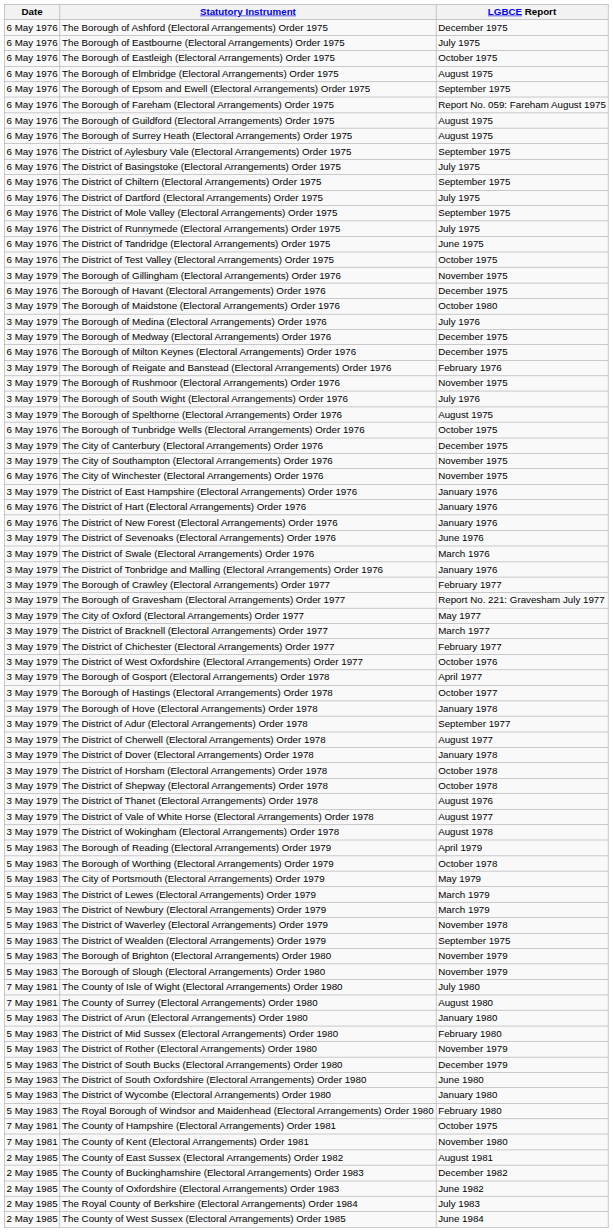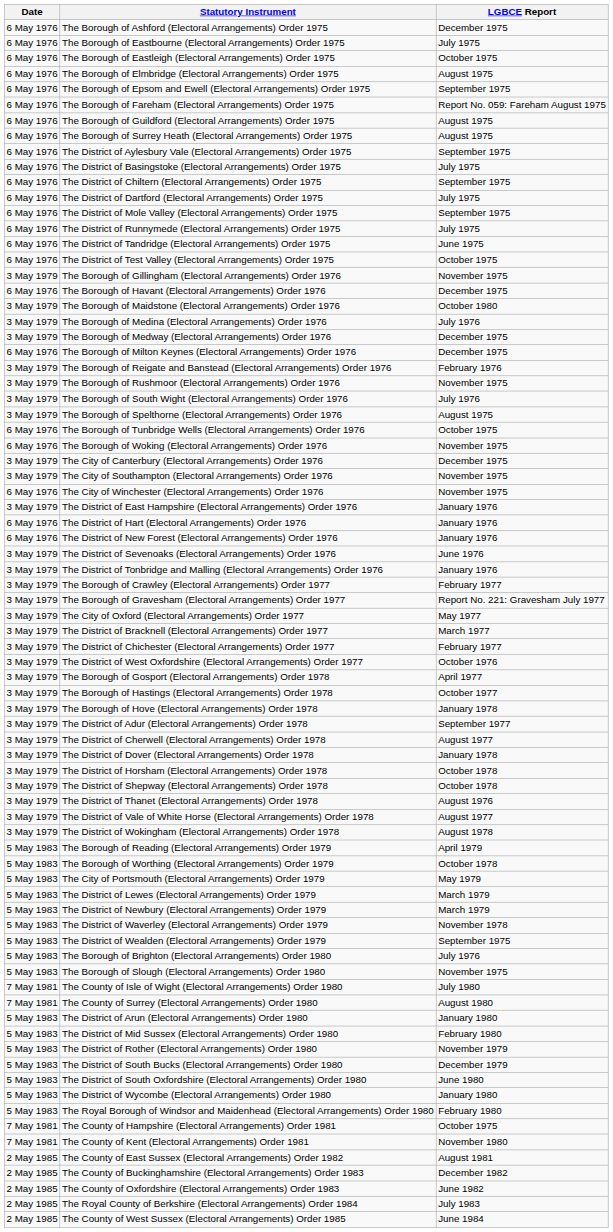 <table class="wikitable sortable">
 <tr>
 <th>Date</th>
 <th><a href='#'>Statutory Instrument</a></th>
 <th><a href='#'>LGBCE</a> Report</th>
 </tr>
 <tr>
 <td>6 May 1976</td>
 <td>The Borough of Ashford (Electoral Arrangements) Order 1975</td>
 <td> December 1975</td>
 </tr>
 <tr>
 <td>6 May 1976</td>
 <td>The Borough of Eastbourne (Electoral Arrangements) Order 1975</td>
 <td> July 1975</td>
 </tr>
 <tr>
 <td>6 May 1976</td>
 <td>The Borough of Eastleigh (Electoral Arrangements) Order 1975</td>
 <td> October 1975</td>
 </tr>
 <tr>
 <td>6 May 1976</td>
 <td>The Borough of Elmbridge (Electoral Arrangements) Order 1975</td>
 <td> August 1975</td>
 </tr>
 <tr>
 <td>6 May 1976</td>
 <td>The Borough of Epsom and Ewell (Electoral Arrangements) Order 1975</td>
 <td> September 1975</td>
 </tr>
 <tr>
 <td>6 May 1976</td>
 <td>The Borough of Fareham (Electoral Arrangements) Order 1975</td>
 <td>Report No. 059: Fareham August 1975</td>
 </tr>
 <tr>
 <td>6 May 1976</td>
 <td>The Borough of Guildford (Electoral Arrangements) Order 1975</td>
 <td> August 1975</td>
 </tr>
 <tr>
 <td>6 May 1976</td>
 <td>The Borough of Surrey Heath (Electoral Arrangements) Order 1975</td>
 <td> August 1975</td>
 </tr>
 <tr>
 <td>6 May 1976</td>
 <td>The District of Aylesbury Vale (Electoral Arrangements) Order 1975</td>
 <td> September 1975</td>
 </tr>
 <tr>
 <td>6 May 1976</td>
 <td>The District of Basingstoke (Electoral Arrangements) Order 1975</td>
 <td> July 1975</td>
 </tr>
 <tr>
 <td>6 May 1976</td>
 <td>The District of Chiltern (Electoral Arrangements) Order 1975</td>
 <td> September 1975</td>
 </tr>
 <tr>
 <td>6 May 1976</td>
 <td>The District of Dartford (Electoral Arrangements) Order 1975</td>
 <td> July 1975</td>
 </tr>
 <tr>
 <td>6 May 1976</td>
 <td>The District of Mole Valley (Electoral Arrangements) Order 1975</td>
 <td> September 1975</td>
 </tr>
 <tr>
 <td>6 May 1976</td>
 <td>The District of Runnymede (Electoral Arrangements) Order 1975</td>
 <td> July 1975</td>
 </tr>
 <tr>
 <td>6 May 1976</td>
 <td>The District of Tandridge (Electoral Arrangements) Order 1975</td>
 <td> June 1975</td>
 </tr>
 <tr>
 <td>6 May 1976</td>
 <td>The District of Test Valley (Electoral Arrangements) Order 1975</td>
 <td> October 1975</td>
 </tr>
 <tr>
 <td>3 May 1979</td>
 <td>The Borough of Gillingham (Electoral Arrangements) Order 1976</td>
 <td> November 1975</td>
 </tr>
 <tr>
 <td>6 May 1976</td>
 <td>The Borough of Havant (Electoral Arrangements) Order 1976</td>
 <td> December 1975</td>
 </tr>
 <tr>
 <td>3 May 1979</td>
 <td>The Borough of Maidstone (Electoral Arrangements) Order 1976</td>
 <td> October 1980</td>
 </tr>
 <tr>
 <td>3 May 1979</td>
 <td>The Borough of Medina (Electoral Arrangements) Order 1976</td>
 <td> July 1976</td>
 </tr>
 <tr>
 <td>3 May 1979</td>
 <td>The Borough of Medway (Electoral Arrangements) Order 1976</td>
 <td> December 1975</td>
 </tr>
 <tr>
 <td>6 May 1976</td>
 <td>The Borough of Milton Keynes (Electoral Arrangements) Order 1976</td>
 <td> December 1975</td>
 </tr>
 <tr>
 <td>3 May 1979</td>
 <td>The Borough of Reigate and Banstead (Electoral Arrangements) Order 1976</td>
 <td> February 1976</td>
 </tr>
 <tr>
 <td>3 May 1979</td>
 <td>The Borough of Rushmoor (Electoral Arrangements) Order 1976</td>
 <td> November 1975</td>
 </tr>
 <tr>
 <td>3 May 1979</td>
 <td>The Borough of South Wight (Electoral Arrangements) Order 1976</td>
 <td> July 1976</td>
 </tr>
 <tr>
 <td>3 May 1979</td>
 <td>The Borough of Spelthorne (Electoral Arrangements) Order 1976</td>
 <td> August 1975</td>
 </tr>
 <tr>
 <td>6 May 1976</td>
 <td>The Borough of Tunbridge Wells (Electoral Arrangements) Order 1976</td>
 <td> October 1975</td>
 </tr>
 <tr>
+<td>6 May 1976</td>
+<td>The Borough of Woking (Electoral Arrangements) Order 1976</td>
+<td> November 1975</td>
+</tr>
+<tr>
 <td>3 May 1979</td>
 <td>The City of Canterbury (Electoral Arrangements) Order 1976</td>
 <td> December 1975</td>
 </tr>
 <tr>
 <td>3 May 1979</td>
 <td>The City of Southampton (Electoral Arrangements) Order 1976</td>
 <td> November 1975</td>
 </tr>
 <tr>
 <td>6 May 1976</td>
 <td>The City of Winchester (Electoral Arrangements) Order 1976</td>
 <td> November 1975</td>
 </tr>
 <tr>
 <td>3 May 1979</td>
 <td>The District of East Hampshire (Electoral Arrangements) Order 1976</td>
 <td> January 1976</td>
 </tr>
 <tr>
 <td>6 May 1976</td>
 <td>The District of Hart (Electoral Arrangements) Order 1976</td>
 <td> January 1976</td>
 </tr>
 <tr>
 <td>6 May 1976</td>
 <td>The District of New Forest (Electoral Arrangements) Order 1976</td>
 <td> January 1976</td>
 </tr>
 <tr>
 <td>3 May 1979</td>
 <td>The District of Sevenoaks (Electoral Arrangements) Order 1976</td>
 <td> June 1976</td>
-</tr>
-<tr>
-<td>3 May 1979</td>
-<td>The District of Swale (Electoral Arrangements) Order 1976</td>
-<td> March 1976</td>
 </tr>
 <tr>
 <td>3 May 1979</td>
 <td>The District of Tonbridge and Malling (Electoral Arrangements) Order 1976</td>
 <td> January 1976</td>
 </tr>
 <tr>
 <td>3 May 1979</td>
 <td>The Borough of Crawley (Electoral Arrangements) Order 1977</td>
 <td> February 1977</td>
 </tr>
 <tr>
 <td>3 May 1979</td>
 <td>The Borough of Gravesham (Electoral Arrangements) Order 1977</td>
 <td>Report No. 221: Gravesham July 1977</td>
 </tr>
 <tr>
 <td>3 May 1979</td>
 <td>The City of Oxford (Electoral Arrangements) Order 1977</td>
 <td> May 1977</td>
 </tr>
 <tr>
 <td>3 May 1979</td>
 <td>The District of Bracknell (Electoral Arrangements) Order 1977</td>
 <td> March 1977</td>
 </tr>
 <tr>
 <td>3 May 1979</td>
 <td>The District of Chichester (Electoral Arrangements) Order 1977</td>
 <td> February 1977</td>
 </tr>
 <tr>
 <td>3 May 1979</td>
 <td>The District of West Oxfordshire (Electoral Arrangements) Order 1977</td>
 <td> October 1976</td>
 </tr>
 <tr>
 <td>3 May 1979</td>
 <td>The Borough of Gosport (Electoral Arrangements) Order 1978</td>
 <td> April 1977</td>
 </tr>
 <tr>
 <td>3 May 1979</td>
 <td>The Borough of Hastings (Electoral Arrangements) Order 1978</td>
 <td> October 1977</td>
 </tr>
 <tr>
 <td>3 May 1979</td>
 <td>The Borough of Hove (Electoral Arrangements) Order 1978</td>
 <td> January 1978</td>
 </tr>
 <tr>
 <td>3 May 1979</td>
 <td>The District of Adur (Electoral Arrangements) Order 1978</td>
 <td> September 1977</td>
 </tr>
 <tr>
 <td>3 May 1979</td>
 <td>The District of Cherwell (Electoral Arrangements) Order 1978</td>
 <td> August 1977</td>
 </tr>
 <tr>
 <td>3 May 1979</td>
 <td>The District of Dover (Electoral Arrangements) Order 1978</td>
 <td> January 1978</td>
 </tr>
 <tr>
 <td>3 May 1979</td>
 <td>The District of Horsham (Electoral Arrangements) Order 1978</td>
 <td> October 1978</td>
 </tr>
 <tr>
 <td>3 May 1979</td>
 <td>The District of Shepway (Electoral Arrangements) Order 1978</td>
 <td> October 1978</td>
 </tr>
 <tr>
 <td>3 May 1979</td>
 <td>The District of Thanet (Electoral Arrangements) Order 1978</td>
 <td> August 1976</td>
 </tr>
 <tr>
 <td>3 May 1979</td>
 <td>The District of Vale of White Horse (Electoral Arrangements) Order 1978</td>
 <td> August 1977</td>
 </tr>
 <tr>
 <td>3 May 1979</td>
 <td>The District of Wokingham (Electoral Arrangements) Order 1978</td>
 <td> August 1978</td>
 </tr>
 <tr>
 <td>5 May 1983</td>
 <td>The Borough of Reading (Electoral Arrangements) Order 1979</td>
 <td> April 1979</td>
 </tr>
 <tr>
 <td>5 May 1983</td>
 <td>The Borough of Worthing (Electoral Arrangements) Order 1979</td>
 <td> October 1978</td>
 </tr>
 <tr>
 <td>5 May 1983</td>
 <td>The City of Portsmouth (Electoral Arrangements) Order 1979</td>
 <td> May 1979</td>
 </tr>
 <tr>
 <td>5 May 1983</td>
 <td>The District of Lewes (Electoral Arrangements) Order 1979</td>
 <td> March 1979</td>
 </tr>
 <tr>
 <td>5 May 1983</td>
 <td>The District of Newbury (Electoral Arrangements) Order 1979</td>
 <td> March 1979</td>
 </tr>
 <tr>
 <td>5 May 1983</td>
 <td>The District of Waverley (Electoral Arrangements) Order 1979</td>
 <td> November 1978</td>
 </tr>
 <tr>
 <td>5 May 1983</td>
 <td>The District of Wealden (Electoral Arrangements) Order 1979</td>
 <td> September 1975</td>
 </tr>
 <tr>
 <td>5 May 1983</td>
 <td>The Borough of Brighton (Electoral Arrangements) Order 1980</td>
-<td> November 1979</td>
+<td> July 1976</td>
 </tr>
 <tr>
 <td>5 May 1983</td>
 <td>The Borough of Slough (Electoral Arrangements) Order 1980</td>
-<td> November 1979</td>
+<td> November 1975</td>
 </tr>
 <tr>
 <td>7 May 1981</td>
 <td>The County of Isle of Wight (Electoral Arrangements) Order 1980</td>
 <td> July 1980</td>
 </tr>
 <tr>
 <td>7 May 1981</td>
 <td>The County of Surrey (Electoral Arrangements) Order 1980</td>
 <td> August 1980</td>
 </tr>
 <tr>
 <td>5 May 1983</td>
 <td>The District of Arun (Electoral Arrangements) Order 1980</td>
 <td> January 1980</td>
 </tr>
 <tr>
 <td>5 May 1983</td>
 <td>The District of Mid Sussex (Electoral Arrangements) Order 1980</td>
 <td> February 1980</td>
 </tr>
 <tr>
 <td>5 May 1983</td>
 <td>The District of Rother (Electoral Arrangements) Order 1980</td>
 <td> November 1979</td>
 </tr>
 <tr>
 <td>5 May 1983</td>
 <td>The District of South Bucks (Electoral Arrangements) Order 1980</td>
 <td> December 1979</td>
 </tr>
 <tr>
 <td>5 May 1983</td>
 <td>The District of South Oxfordshire (Electoral Arrangements) Order 1980</td>
 <td> June 1980</td>
 </tr>
 <tr>
 <td>5 May 1983</td>
 <td>The District of Wycombe (Electoral Arrangements) Order 1980</td>
 <td> January 1980</td>
 </tr>
 <tr>
 <td>5 May 1983</td>
 <td>The Royal Borough of Windsor and Maidenhead (Electoral Arrangements) Order 1980</td>
 <td> February 1980</td>
 </tr>
 <tr>
 <td>7 May 1981</td>
 <td>The County of Hampshire (Electoral Arrangements) Order 1981</td>
 <td> October 1975</td>
 </tr>
 <tr>
 <td>7 May 1981</td>
 <td>The County of Kent (Electoral Arrangements) Order 1981</td>
 <td> November 1980</td>
 </tr>
 <tr>
 <td>2 May 1985</td>
 <td>The County of East Sussex (Electoral Arrangements) Order 1982</td>
 <td> August 1981</td>
 </tr>
 <tr>
 <td>2 May 1985</td>
 <td>The County of Buckinghamshire (Electoral Arrangements) Order 1983</td>
 <td> December 1982</td>
 </tr>
 <tr>
 <td>2 May 1985</td>
 <td>The County of Oxfordshire (Electoral Arrangements) Order 1983</td>
 <td> June 1982</td>
 </tr>
 <tr>
 <td>2 May 1985</td>
 <td>The Royal County of Berkshire (Electoral Arrangements) Order 1984</td>
 <td> July 1983</td>
 </tr>
 <tr>
 <td>2 May 1985</td>
 <td>The County of West Sussex (Electoral Arrangements) Order 1985</td>
 <td> June 1984</td>
 </tr>
 </table>
